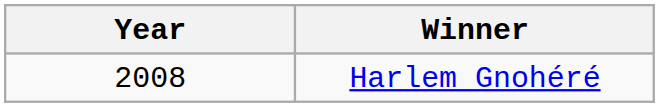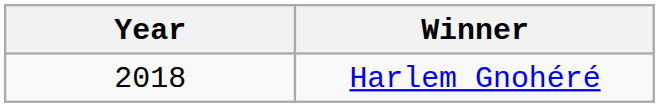 <table class="wikitable">
 <tr>
 <th style="width:120px;">Year</th>
 <th style="width:150px;">Winner</th>
 </tr>
 <tr>
-<td style="text-align:center;">2008</td>
+<td style="text-align:center;">2018</td>
 <td style="text-align:center;"> <a href='#'>Harlem Gnohéré</a></td>
 </tr>
 </table>
